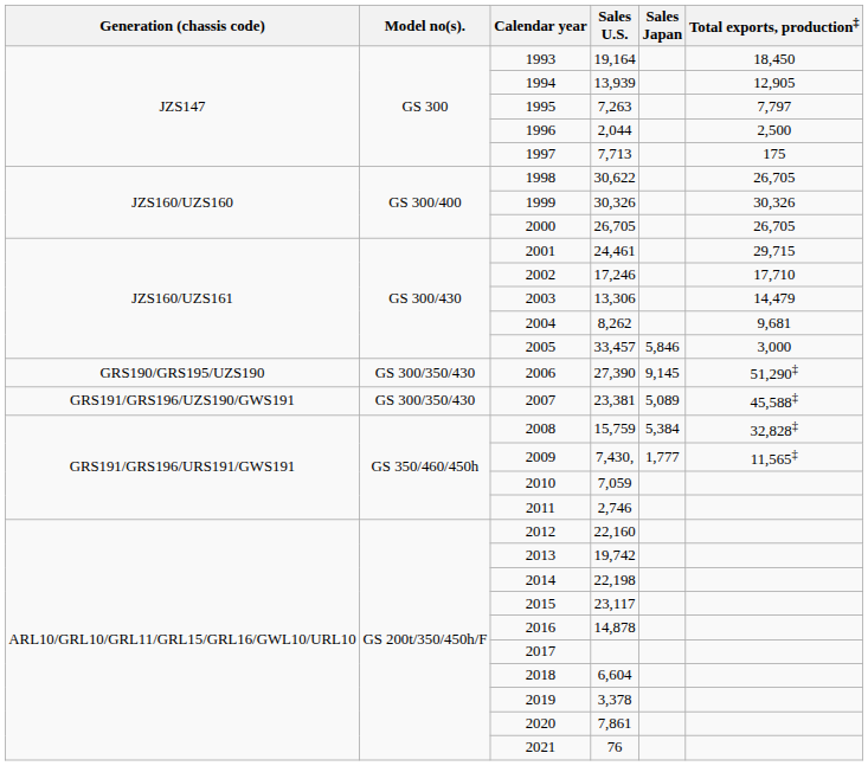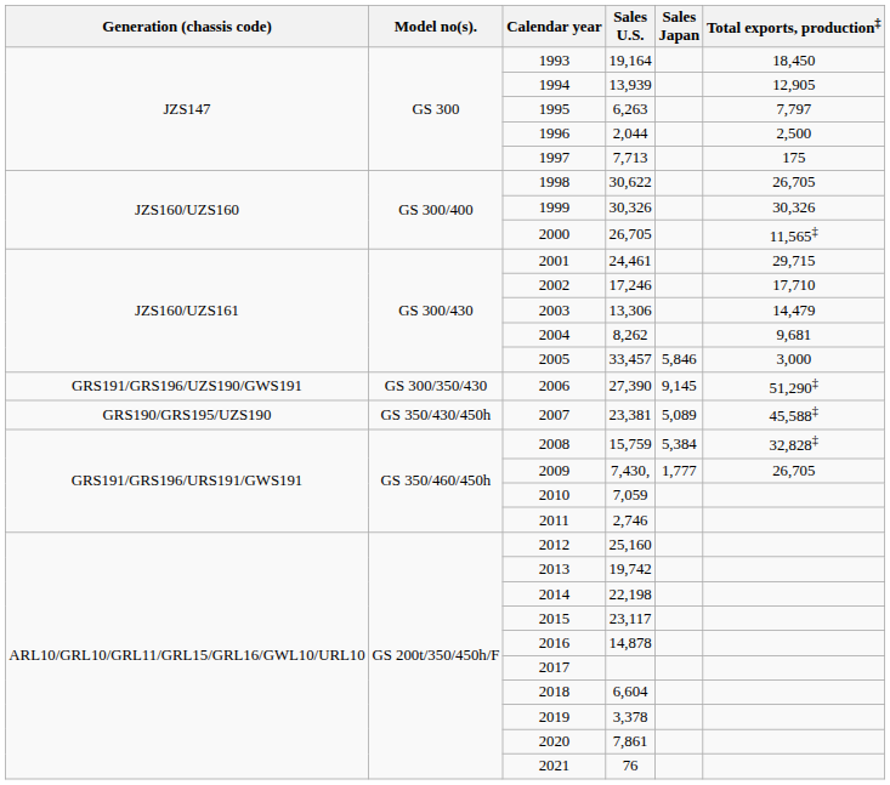 <table class="wikitable" style="text-align: center;">
 <tr>
 <th scope="col">Generation (chassis code)</th>
 <th scope="col">Model no(s).</th>
 <th scope="col">Calendar year</th>
 <th scope="col">Sales<br>U.S.</th>
 <th scope="col">Sales<br>Japan</th>
 <th scope="col">Total exports, production<sup>‡</sup></th>
 </tr>
 <tr>
 <td rowspan="5">JZS147</td>
 <td rowspan="5">GS 300</td>
 <td>1993</td>
 <td>19,164</td>
 <td></td>
 <td>18,450</td>
 </tr>
 <tr>
 <td>1994</td>
 <td>13,939</td>
 <td></td>
 <td>12,905</td>
 </tr>
 <tr>
 <td>1995</td>
-<td>7,263</td>
+<td>6,263</td>
 <td></td>
 <td>7,797</td>
 </tr>
 <tr>
 <td>1996</td>
 <td>2,044</td>
 <td></td>
 <td>2,500</td>
 </tr>
 <tr>
 <td>1997</td>
 <td>7,713</td>
 <td></td>
 <td>175</td>
 </tr>
 <tr>
 <td rowspan="3">JZS160/UZS160</td>
 <td rowspan="3">GS 300/400</td>
 <td>1998</td>
 <td>30,622</td>
 <td></td>
 <td>26,705</td>
 </tr>
 <tr>
 <td>1999</td>
 <td>30,326</td>
 <td></td>
 <td>30,326</td>
 </tr>
 <tr>
 <td>2000</td>
 <td>26,705</td>
 <td></td>
-<td>26,705</td>
+<td>11,565<sup>‡</sup></td>
 </tr>
 <tr>
 <td rowspan="5">JZS160/UZS161</td>
 <td rowspan="5">GS 300/430</td>
 <td>2001</td>
 <td>24,461</td>
 <td></td>
 <td>29,715</td>
 </tr>
 <tr>
 <td>2002</td>
 <td>17,246</td>
 <td></td>
 <td>17,710</td>
 </tr>
 <tr>
 <td>2003</td>
 <td>13,306</td>
 <td></td>
 <td>14,479</td>
 </tr>
 <tr>
 <td>2004</td>
 <td>8,262</td>
 <td></td>
 <td>9,681</td>
 </tr>
 <tr>
 <td>2005</td>
 <td>33,457</td>
 <td>5,846</td>
 <td>3,000</td>
 </tr>
 <tr>
-<td>GRS190/GRS195/UZS190</td>
+<td>GRS191/GRS196/UZS190/GWS191</td>
 <td>GS 300/350/430</td>
 <td>2006</td>
 <td>27,390</td>
 <td>9,145</td>
 <td>51,290<sup>‡</sup></td>
 </tr>
 <tr>
-<td>GRS191/GRS196/UZS190/GWS191</td>
-<td>GS 300/350/430</td>
+<td>GRS190/GRS195/UZS190</td>
+<td>GS 350/430/450h</td>
 <td>2007</td>
 <td>23,381</td>
 <td>5,089</td>
 <td>45,588<sup>‡</sup></td>
 </tr>
 <tr>
 <td rowspan="4">GRS191/GRS196/URS191/GWS191</td>
 <td rowspan="4">GS 350/460/450h</td>
 <td>2008</td>
 <td>15,759</td>
 <td>5,384</td>
 <td>32,828<sup>‡</sup></td>
 </tr>
 <tr>
 <td>2009</td>
 <td>7,430,</td>
 <td>1,777</td>
-<td>11,565<sup>‡</sup></td>
+<td>26,705</td>
 </tr>
 <tr>
 <td>2010</td>
 <td>7,059</td>
 <td></td>
 <td></td>
 </tr>
 <tr>
 <td>2011</td>
 <td>2,746</td>
 <td></td>
 <td></td>
 </tr>
 <tr>
 <td rowspan="10">ARL10/GRL10/GRL11/GRL15/GRL16/GWL10/URL10</td>
 <td rowspan="10">GS 200t/350/450h/F</td>
 <td>2012</td>
-<td>22,160</td>
+<td>25,160</td>
 <td></td>
 <td></td>
 </tr>
 <tr>
 <td>2013</td>
 <td>19,742</td>
 <td></td>
 <td></td>
 </tr>
 <tr>
 <td>2014</td>
 <td>22,198</td>
 <td></td>
 <td></td>
 </tr>
 <tr>
 <td>2015</td>
 <td>23,117</td>
 <td></td>
 <td></td>
 </tr>
 <tr>
 <td>2016</td>
 <td>14,878</td>
 <td></td>
 <td></td>
 </tr>
 <tr>
 <td>2017</td>
 <td></td>
 <td></td>
 <td></td>
 </tr>
 <tr>
 <td>2018</td>
 <td>6,604</td>
 <td></td>
 <td></td>
 </tr>
 <tr>
 <td>2019</td>
 <td>3,378</td>
 <td></td>
 <td></td>
 </tr>
 <tr>
 <td>2020</td>
 <td>7,861</td>
 <td></td>
 <td></td>
 </tr>
 <tr>
 <td>2021</td>
 <td>76</td>
 <td></td>
 <td></td>
 </tr>
 </table>
